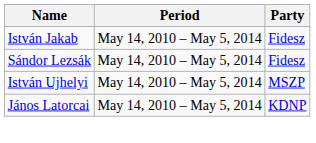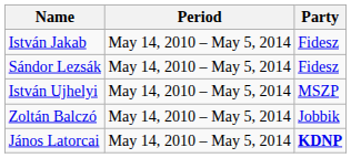 <table class="wikitable">
 <tr>
 <th>Name</th>
 <th>Period</th>
 <th>Party</th>
 </tr>
 <tr>
 <td><a href='#'>István Jakab</a></td>
 <td>May 14, 2010 – May 5, 2014</td>
 <td><a href='#'>Fidesz</a></td>
 </tr>
 <tr>
 <td><a href='#'>Sándor Lezsák</a></td>
 <td>May 14, 2010 – May 5, 2014</td>
 <td><a href='#'>Fidesz</a></td>
 </tr>
 <tr>
 <td><a href='#'>István Ujhelyi</a></td>
 <td>May 14, 2010 – May 5, 2014</td>
 <td><a href='#'>MSZP</a></td>
 </tr>
 <tr>
+<td><a href='#'>Zoltán Balczó</a></td>
+<td>May 14, 2010 – May 5, 2014</td>
+<td><a href='#'>Jobbik</a></td>
+</tr>
+<tr>
 <td><a href='#'>János Latorcai</a></td>
 <td>May 14, 2010 – May 5, 2014</td>
-<td><a href='#'>KDNP</a></td>
+<td><strong><a href='#'>KDNP</a></strong></td>
 </tr>
 </table>
